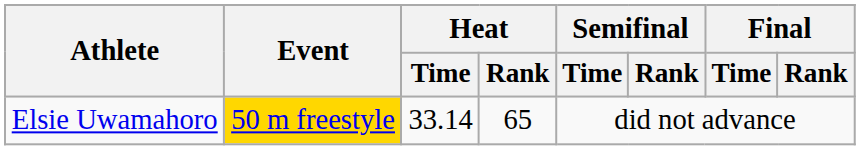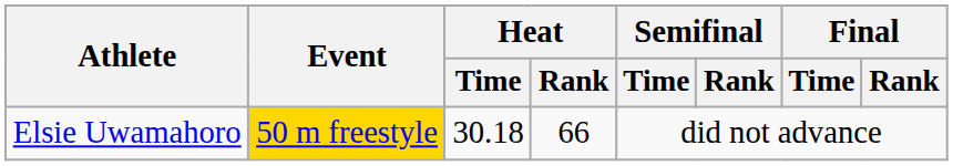 <table class=wikitable style="font-size:90%">
 <tr>
 <th rowspan="2">Athlete</th>
 <th rowspan="2">Event</th>
 <th colspan="2">Heat</th>
 <th colspan="2">Semifinal</th>
 <th colspan="2">Final</th>
 </tr>
 <tr style="font-size:95%">
 <th>Time</th>
 <th>Rank</th>
 <th>Time</th>
 <th>Rank</th>
 <th>Time</th>
 <th>Rank</th>
 </tr>
 <tr align=center>
 <td align=left><a href='#'>Elsie Uwamahoro</a></td>
 <td align=left style="background: gold;"><a href='#'>50 m freestyle</a></td>
-<td>33.14</td>
-<td>65</td>
+<td>30.18</td>
+<td>66</td>
 <td colspan=4>did not advance</td>
 </tr>
 </table>
